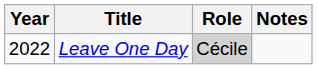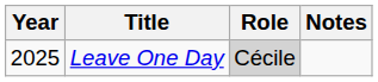 <table class="wikitable">
 <tr>
 <th>Year</th>
 <th>Title</th>
 <th>Role</th>
 <th>Notes</th>
 </tr>
 <tr>
-<td>2022</td>
+<td>2025</td>
 <td><em><a href='#'>Leave One Day</a></em></td>
 <td style="background: lightgrey;">Cécile</td>
 <td></td>
 </tr>
 </table>
